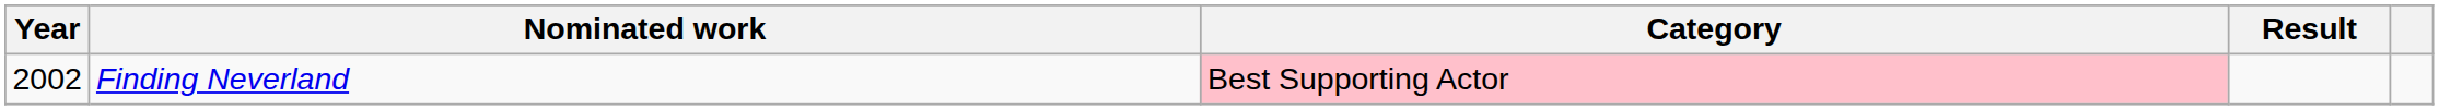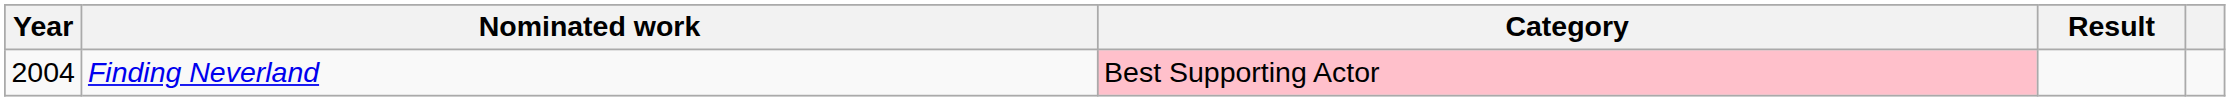 <table class="wikitable">
 <tr>
 <th scope="col" style="width:1em;">Year</th>
 <th scope="col" style="width:39em;">Nominated work</th>
 <th scope="col" style="width:36em;">Category</th>
 <th scope="col" style="width:5em;">Result</th>
 <th scope="col" style="width:1em;"></th>
 </tr>
 <tr>
-<td>2002</td>
+<td>2004</td>
 <td><em><a href='#'>Finding Neverland</a></em></td>
 <td style="background: pink;">Best Supporting Actor</td>
 <td></td>
 <td></td>
 </tr>
 </table>
